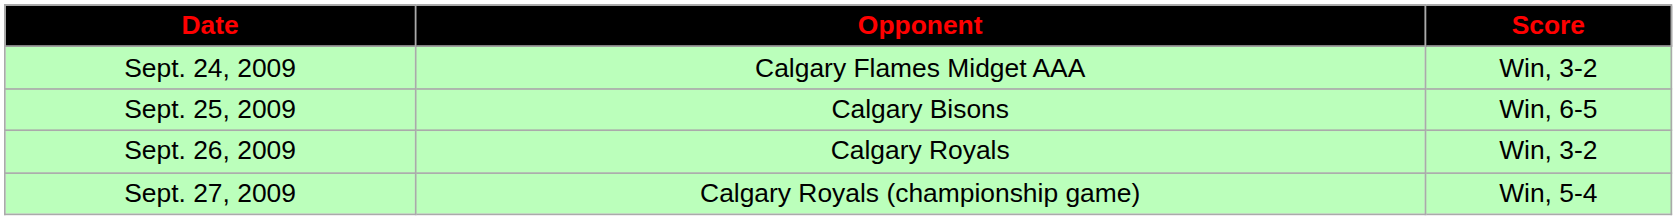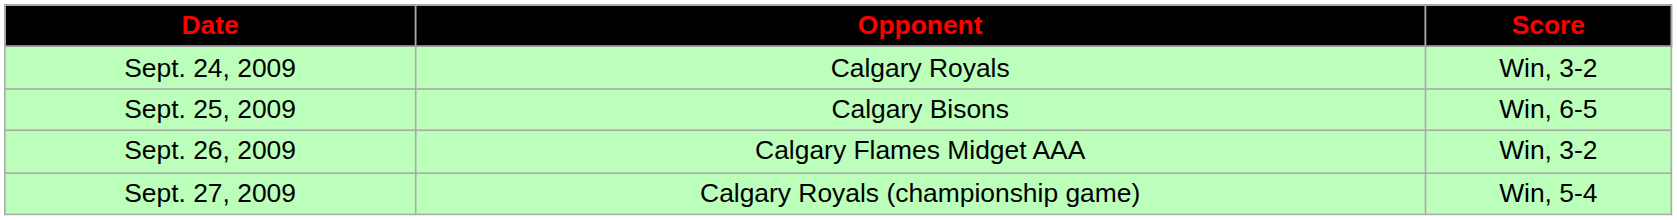 <table class="wikitable" style="width:80%;">
 <tr style="text-align:center; background:black; color:red;">
 <td><strong>Date</strong></td>
 <td><strong>Opponent</strong></td>
 <td><strong>Score</strong></td>
 </tr>
 <tr style="text-align:center;" bgcolor="bbffbb">
 <td>Sept. 24, 2009</td>
-<td>Calgary Flames Midget AAA</td>
+<td>Calgary Royals</td>
 <td>Win, 3-2</td>
 </tr>
 <tr style="text-align:center;" bgcolor="bbffbb">
 <td>Sept. 25, 2009</td>
 <td>Calgary Bisons</td>
 <td>Win, 6-5</td>
 </tr>
 <tr style="text-align:center;" bgcolor="bbffbb">
 <td>Sept. 26, 2009</td>
-<td>Calgary Royals</td>
+<td>Calgary Flames Midget AAA</td>
 <td>Win, 3-2</td>
 </tr>
 <tr style="text-align:center;" bgcolor="bbffbb">
 <td>Sept. 27, 2009</td>
 <td>Calgary Royals (championship game)</td>
 <td>Win, 5-4</td>
 </tr>
 </table>
